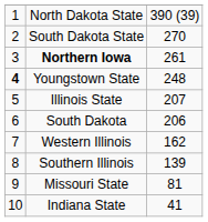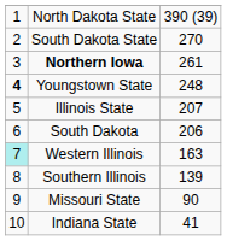 <table class="wikitable">
 <tr align="center">
 </tr>
 <tr align="center">
 <td>1</td>
 <td>North Dakota State</td>
 <td>390 (39)</td>
 </tr>
 <tr align="center">
 <td>2</td>
 <td>South Dakota State</td>
 <td>270</td>
 </tr>
 <tr align="center">
 <td>3</td>
 <td><strong>Northern Iowa</strong></td>
 <td>261</td>
 </tr>
 <tr align="center">
 <td><strong>4</strong></td>
 <td>Youngstown State</td>
 <td>248</td>
 </tr>
 <tr align="center">
 <td>5</td>
 <td>Illinois State</td>
 <td>207</td>
 </tr>
 <tr align="center">
 <td>6</td>
 <td>South Dakota</td>
 <td>206</td>
 </tr>
 <tr align="center">
-<td>7</td>
+<td style="background: paleturquoise;">7</td>
 <td>Western Illinois</td>
-<td>162</td>
+<td>163</td>
 </tr>
 <tr align="center">
 <td>8</td>
 <td>Southern Illinois</td>
 <td>139</td>
 </tr>
 <tr align="center">
 <td>9</td>
 <td>Missouri State</td>
-<td>81</td>
+<td>90</td>
 </tr>
 <tr align="center">
 <td>10</td>
 <td>Indiana State</td>
 <td>41</td>
 </tr>
 </table>
